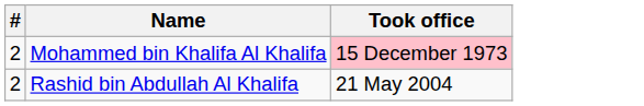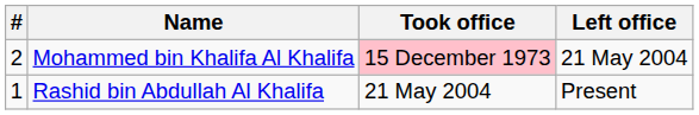 <table class="wikitable">
 <tr>
 <th>#</th>
 <th>Name</th>
 <th>Took office</th>
+<th>Left office</th>
 </tr>
 <tr>
 <td>2</td>
 <td><a href='#'>Mohammed bin Khalifa Al Khalifa</a></td>
 <td style="background: pink;">15 December 1973</td>
+<td>21 May 2004</td>
 </tr>
 <tr>
-<td>2</td>
+<td>1</td>
 <td><a href='#'>Rashid bin Abdullah Al Khalifa</a></td>
 <td>21 May 2004</td>
+<td>Present</td>
 </tr>
 </table>
